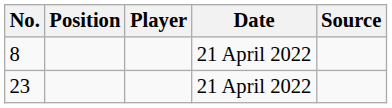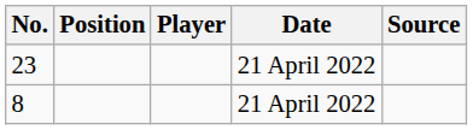 <table class="wikitable plainrowheaders sortable" style="text-align:center; text-align:left">
 <tr>
 <th scope="col">No.</th>
 <th scope="col">Position</th>
 <th scope="col">Player</th>
 <th><strong>Date</strong></th>
 <th><strong>Source</strong></th>
 </tr>
 <tr>
+<td>23</td>
+<td></td>
+<td></td>
+<td>21 April 2022</td>
+<td></td>
+</tr>
+<tr>
 <td>8</td>
 <td></td>
 <td></td>
 <td>21 April 2022</td>
 <td></td>
 </tr>
-<tr>
-<td>23</td>
-<td></td>
-<td></td>
-<td>21 April 2022</td>
-<td></td>
-</tr>
 </table>
